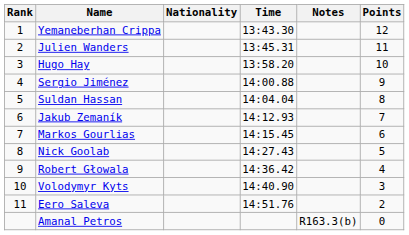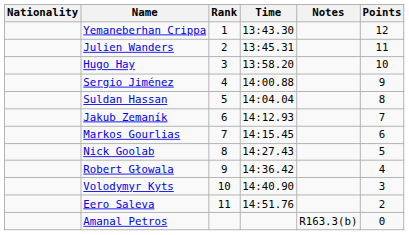 <table class="wikitable sortable" style="text-align:center; font-size:95%">
 <tr>
+<th>Nationality</th>
+<th>Name</th>
 <th>Rank</th>
-<th>Name</th>
-<th>Nationality</th>
 <th>Time</th>
 <th>Notes</th>
 <th>Points</th>
 </tr>
 <tr>
+<td align=left></td>
+<td align=left><a href='#'>Yemaneberhan Crippa</a></td>
 <td>1</td>
-<td align=left><a href='#'>Yemaneberhan Crippa</a></td>
-<td align=left></td>
 <td>13:43.30</td>
 <td></td>
 <td>12</td>
 </tr>
 <tr>
+<td align=left></td>
+<td align=left><a href='#'>Julien Wanders</a></td>
 <td>2</td>
-<td align=left><a href='#'>Julien Wanders</a></td>
-<td align=left></td>
 <td>13:45.31</td>
 <td></td>
 <td>11</td>
 </tr>
 <tr>
+<td align=left></td>
+<td align=left><a href='#'>Hugo Hay</a></td>
 <td>3</td>
-<td align=left><a href='#'>Hugo Hay</a></td>
-<td align=left></td>
 <td>13:58.20</td>
 <td></td>
 <td>10</td>
 </tr>
 <tr>
+<td align=left></td>
+<td align=left><a href='#'>Sergio Jiménez</a></td>
 <td>4</td>
-<td align=left><a href='#'>Sergio Jiménez</a></td>
-<td align=left></td>
 <td>14:00.88</td>
 <td></td>
 <td>9</td>
 </tr>
 <tr>
+<td align=left></td>
+<td align=left><a href='#'>Suldan Hassan</a></td>
 <td>5</td>
-<td align=left><a href='#'>Suldan Hassan</a></td>
-<td align=left></td>
 <td>14:04.04</td>
 <td></td>
 <td>8</td>
 </tr>
 <tr>
+<td align=left></td>
+<td align=left><a href='#'>Jakub Zemaník</a></td>
 <td>6</td>
-<td align=left><a href='#'>Jakub Zemaník</a></td>
-<td align=left></td>
 <td>14:12.93</td>
 <td></td>
 <td>7</td>
 </tr>
 <tr>
+<td align=left></td>
+<td align=left><a href='#'>Markos Gourlias</a></td>
 <td>7</td>
-<td align=left><a href='#'>Markos Gourlias</a></td>
-<td align=left></td>
 <td>14:15.45</td>
 <td></td>
 <td>6</td>
 </tr>
 <tr>
+<td align=left></td>
+<td align=left><a href='#'>Nick Goolab</a></td>
 <td>8</td>
-<td align=left><a href='#'>Nick Goolab</a></td>
-<td align=left></td>
 <td>14:27.43</td>
 <td></td>
 <td>5</td>
 </tr>
 <tr>
+<td align=left></td>
+<td align=left><a href='#'>Robert Głowala</a></td>
 <td>9</td>
-<td align=left><a href='#'>Robert Głowala</a></td>
-<td align=left></td>
 <td>14:36.42</td>
 <td></td>
 <td>4</td>
 </tr>
 <tr>
+<td align=left></td>
+<td align=left><a href='#'>Volodymyr Kyts</a></td>
 <td>10</td>
-<td align=left><a href='#'>Volodymyr Kyts</a></td>
-<td align=left></td>
 <td>14:40.90</td>
 <td></td>
 <td>3</td>
 </tr>
 <tr>
+<td align=left></td>
+<td align=left><a href='#'>Eero Saleva</a></td>
 <td>11</td>
-<td align=left><a href='#'>Eero Saleva</a></td>
-<td align=left></td>
 <td>14:51.76</td>
 <td></td>
 <td>2</td>
 </tr>
 <tr>
+<td align=left></td>
+<td align=left><a href='#'>Amanal Petros</a></td>
 <td></td>
-<td align=left><a href='#'>Amanal Petros</a></td>
-<td align=left></td>
 <td></td>
 <td>R163.3(b)</td>
 <td>0</td>
 </tr>
 </table>
